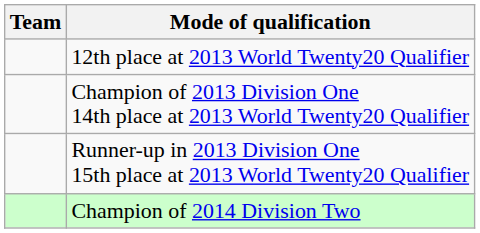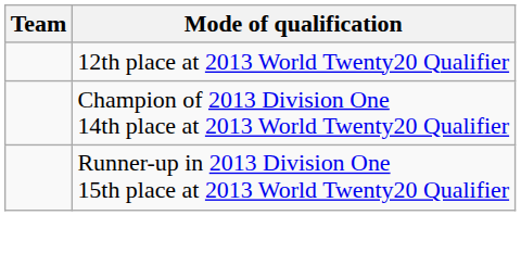 <table class="wikitable">
 <tr>
 <th>Team</th>
 <th>Mode of qualification</th>
 </tr>
 <tr>
 <td></td>
 <td>12th place at <a href='#'>2013 World Twenty20 Qualifier</a></td>
 </tr>
 <tr>
 <td></td>
 <td>Champion of <a href='#'>2013 Division One</a><br>14th place at <a href='#'>2013 World Twenty20 Qualifier</a></td>
 </tr>
 <tr>
 <td></td>
 <td>Runner-up in <a href='#'>2013 Division One</a><br>15th place at <a href='#'>2013 World Twenty20 Qualifier</a></td>
 </tr>
-<tr style="background:#cfc;">
-<td></td>
-<td>Champion of <a href='#'>2014 Division Two</a></td>
-</tr>
 </table>
